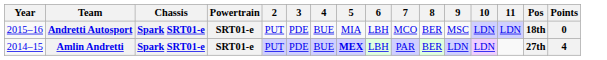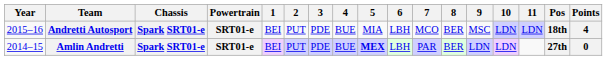 <table class="wikitable" style="text-align:center; font-size:85%">
 <tr>
 <th>Year</th>
 <th>Team</th>
 <th>Chassis</th>
 <th>Powertrain</th>
+<th>1</th>
 <th>2</th>
 <th>3</th>
 <th>4</th>
 <th>5</th>
 <th>6</th>
 <th>7</th>
 <th>8</th>
 <th>9</th>
 <th>10</th>
 <th>11</th>
 <th>Pos</th>
 <th>Points</th>
 </tr>
 <tr>
 <td nowrap><a href='#'>2015–16</a></td>
 <th nowrap><a href='#'>Andretti Autosport</a></th>
 <th nowrap><a href='#'>Spark</a> <a href='#'>SRT01-e</a></th>
 <th>SRT01-e</th>
+<td><a href='#'>BEI</a></td>
 <td><a href='#'>PUT</a></td>
 <td><a href='#'>PDE</a></td>
 <td><a href='#'>BUE</a></td>
 <td><a href='#'>MIA</a></td>
 <td><a href='#'>LBH</a></td>
 <td><a href='#'>MCO</a></td>
 <td><a href='#'>BER</a></td>
 <td><a href='#'>MSC</a></td>
 <td style="background:#CFCFFF;"><a href='#'>LDN</a><br></td>
 <td style="background:#CFCFFF;"><a href='#'>LDN</a><br></td>
 <th>18th</th>
-<th>0</th>
+<th>4</th>
 </tr>
 <tr>
 <td nowrap><a href='#'>2014–15</a></td>
 <th nowrap><a href='#'>Amlin Andretti</a></th>
 <th nowrap><a href='#'>Spark</a> <a href='#'>SRT01-e</a></th>
 <th>SRT01-e</th>
+<td style="background:#EFCFFF;"><a href='#'>BEI</a><br></td>
 <td style="background:#CFCFFF;"><a href='#'>PUT</a><br></td>
 <td style="background:#CFCFFF;"><a href='#'>PDE</a><br></td>
 <td style="background:#CFCFFF;"><a href='#'>BUE</a><br></td>
 <td style="background:#CFCFFF;"><strong><a href='#'>MEX</a><br></strong></td>
 <td style="background:#DFFFDF;"><a href='#'>LBH</a><br></td>
 <td style="background:#CFCFFF;"><a href='#'>PAR</a><br></td>
 <td style="background:#DFFFDF;"><a href='#'>BER</a><br></td>
 <td style="background:#CFCFFF;"><a href='#'>LDN</a><br></td>
 <td style="background:#EFCFFF;"><a href='#'>LDN</a><br></td>
 <td></td>
 <th>27th</th>
-<th>4</th>
+<th>0</th>
 </tr>
 </table>
